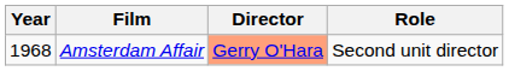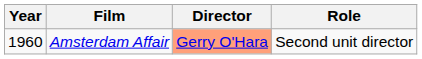 <table class="wikitable">
 <tr>
 <th>Year</th>
 <th>Film</th>
 <th>Director</th>
 <th>Role</th>
 </tr>
 <tr>
-<td>1968</td>
+<td>1960</td>
 <td><em><a href='#'>Amsterdam Affair</a></em></td>
 <td style="background: lightsalmon;"><a href='#'>Gerry O'Hara</a></td>
 <td>Second unit director</td>
 </tr>
 </table>
